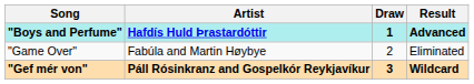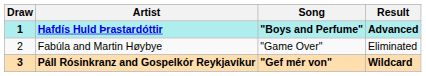 <table class="sortable wikitable" style="margin: 1em auto 1em auto; text-align:center">
 <tr>
+<th>Draw</th>
+<th>Artist</th>
 <th>Song</th>
-<th>Artist</th>
-<th>Draw</th>
 <th>Result</th>
 </tr>
 <tr style="font-weight:bold; background:paleturquoise;">
+<td>1</td>
+<td align="left"><a href='#'>Hafdís Huld Þrastardóttir</a></td>
 <td align="left">"Boys and Perfume"</td>
-<td align="left"><a href='#'>Hafdís Huld Þrastardóttir</a></td>
-<td>1</td>
 <td align="left">Advanced</td>
 </tr>
 <tr>
+<td>2</td>
+<td align="left">Fabúla and Martin Høybye</td>
 <td align="left">"Game Over"</td>
-<td align="left">Fabúla and Martin Høybye</td>
-<td>2</td>
 <td align="left">Eliminated</td>
 </tr>
 <tr style="font-weight:bold; background:navajowhite;">
+<td>3</td>
+<td align="left">Páll Rósinkranz and Gospelkór Reykjavíkur</td>
 <td align="left">"Gef mér von"</td>
-<td align="left">Páll Rósinkranz and Gospelkór Reykjavíkur</td>
-<td>3</td>
 <td align="left">Wildcard</td>
 </tr>
 </table>
